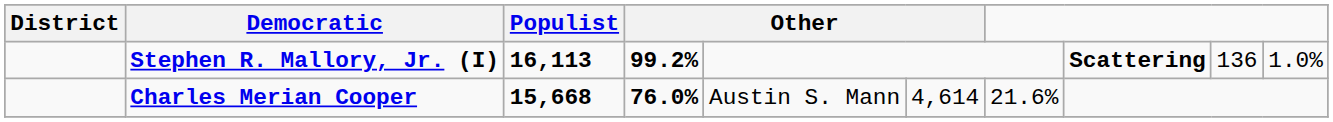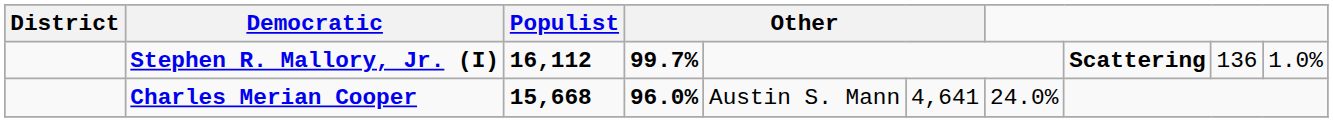 <table class=wikitable>
 <tr>
 <th>District</th>
 <th><a href='#'>Democratic</a></th>
 <th><a href='#'>Populist</a></th>
 <th colspan="3">Other</th>
 </tr>
 <tr>
 <td></td>
 <td><strong><a href='#'>Stephen R. Mallory, Jr.</a> (I)</strong></td>
-<td><strong>16,113</strong></td>
-<td><strong>99.2%</strong></td>
+<td><strong>16,112</strong></td>
+<td><strong>99.7%</strong></td>
 <td colspan=3></td>
 <td><strong>Scattering</strong></td>
 <td>136</td>
 <td>1.0%</td>
 </tr>
 <tr>
 <td></td>
 <td><strong><a href='#'>Charles Merian Cooper</a></strong></td>
 <td><strong>15,668</strong></td>
-<td><strong>76.0%</strong></td>
+<td><strong>96.0%</strong></td>
 <td>Austin S. Mann</td>
-<td>4,614</td>
-<td>21.6%</td>
+<td>4,641</td>
+<td>24.0%</td>
 <td colspan=3></td>
 </tr>
 </table>
